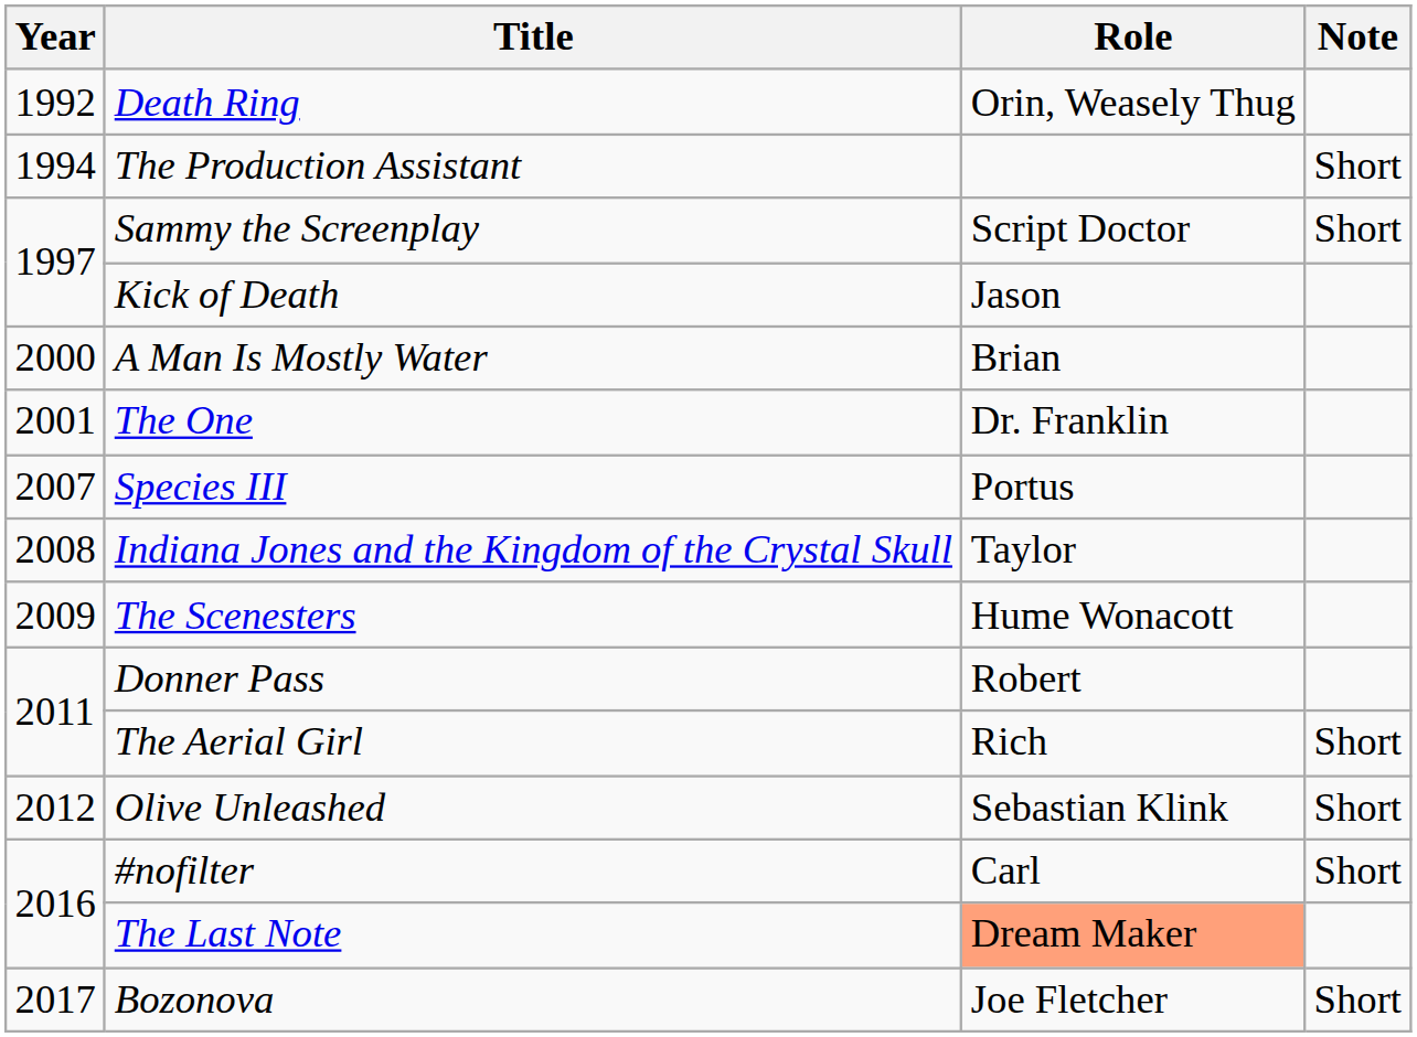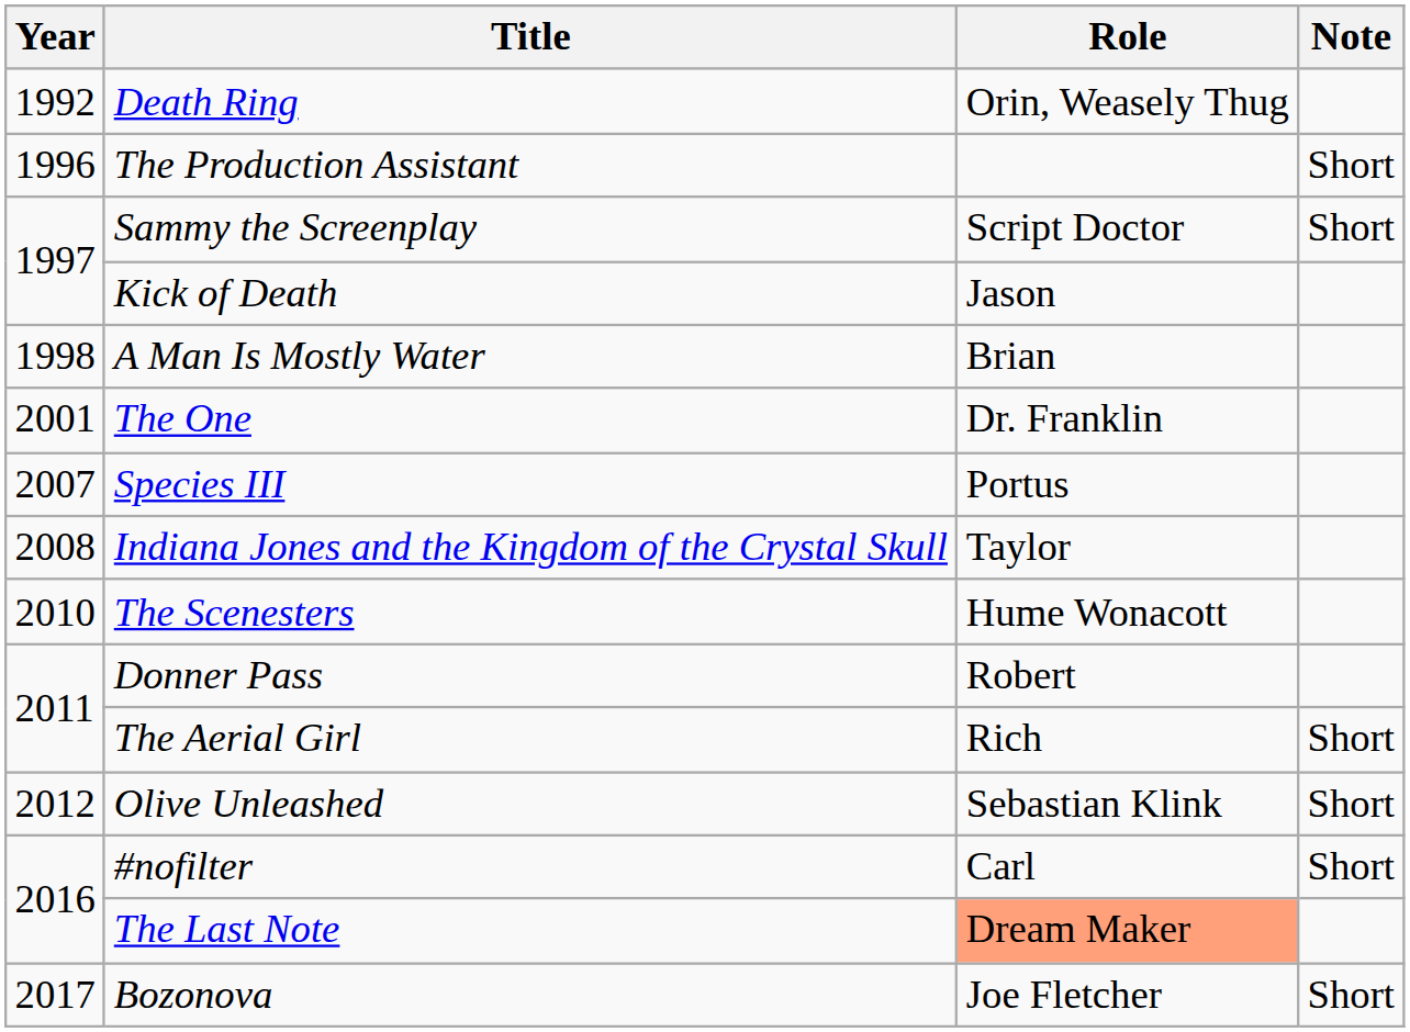 <table class="wikitable">
 <tr>
 <th>Year</th>
 <th>Title</th>
 <th>Role</th>
 <th>Note</th>
 </tr>
 <tr>
 <td>1992</td>
 <td><em><a href='#'>Death Ring</a></em></td>
 <td>Orin, Weasely Thug</td>
 <td></td>
 </tr>
 <tr>
-<td>1994</td>
+<td>1996</td>
 <td><em>The Production Assistant</em></td>
 <td></td>
 <td>Short</td>
 </tr>
 <tr>
 <td rowspan=2>1997</td>
 <td><em>Sammy the Screenplay</em></td>
 <td>Script Doctor</td>
 <td>Short</td>
 </tr>
 <tr>
 <td><em>Kick of Death</em></td>
 <td>Jason</td>
 <td></td>
 </tr>
 <tr>
-<td>2000</td>
+<td>1998</td>
 <td><em>A Man Is Mostly Water</em></td>
 <td>Brian</td>
 <td></td>
 </tr>
 <tr>
 <td>2001</td>
 <td><em><a href='#'>The One</a></em></td>
 <td>Dr. Franklin</td>
 <td></td>
 </tr>
 <tr>
 <td>2007</td>
 <td><em><a href='#'>Species III</a></em></td>
 <td>Portus</td>
 <td></td>
 </tr>
 <tr>
 <td>2008</td>
 <td><em><a href='#'>Indiana Jones and the Kingdom of the Crystal Skull</a></em></td>
 <td>Taylor</td>
 <td></td>
 </tr>
 <tr>
-<td>2009</td>
+<td>2010</td>
 <td><em><a href='#'>The Scenesters</a></em></td>
 <td>Hume Wonacott</td>
 <td></td>
 </tr>
 <tr>
 <td rowspan=2>2011</td>
 <td><em>Donner Pass</em></td>
 <td>Robert</td>
 <td></td>
 </tr>
 <tr>
 <td><em>The Aerial Girl</em></td>
 <td>Rich</td>
 <td>Short</td>
 </tr>
 <tr>
 <td>2012</td>
 <td><em>Olive Unleashed</em></td>
 <td>Sebastian Klink</td>
 <td>Short</td>
 </tr>
 <tr>
 <td rowspan=2>2016</td>
 <td><em>#nofilter</em></td>
 <td>Carl</td>
 <td>Short</td>
 </tr>
 <tr>
 <td><em><a href='#'>The Last Note</a></em></td>
 <td style="background: lightsalmon;">Dream Maker</td>
 <td></td>
 </tr>
 <tr>
 <td>2017</td>
 <td><em>Bozonova</em></td>
 <td>Joe Fletcher</td>
 <td>Short</td>
 </tr>
 </table>
